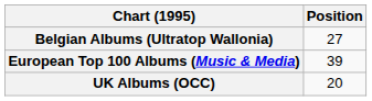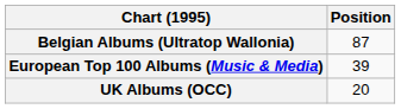 <table class="wikitable plainrowheaders" style="text-align:center">
 <tr>
 <th>Chart (1995)</th>
 <th>Position</th>
 </tr>
 <tr>
 <th scope="row">Belgian Albums (Ultratop Wallonia)</th>
-<td>27</td>
+<td>87</td>
 </tr>
 <tr>
 <th scope="row">European Top 100 Albums (<em><a href='#'>Music & Media</a></em>)</th>
 <td>39</td>
 </tr>
 <tr>
 <th scope="row">UK Albums (OCC)</th>
 <td>20</td>
 </tr>
 </table>
